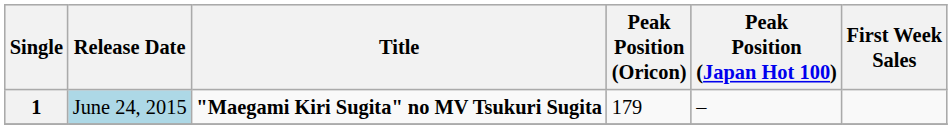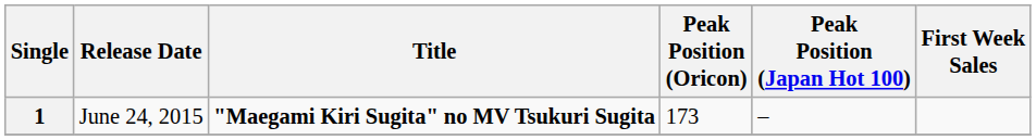 <table class="wikitable" style="font-size:small">
 <tr>
 <th>Single</th>
 <th>Release Date</th>
 <th>Title</th>
 <th>Peak<br>Position<br>(Oricon)</th>
 <th>Peak<br>Position<br>(<a href='#'>Japan Hot 100</a>)<br></th>
 <th>First Week<br>Sales</th>
 </tr>
 <tr>
 <th>1</th>
-<td style="background: lightblue;">June 24, 2015</td>
+<td>June 24, 2015</td>
 <td><strong>"Maegami Kiri Sugita" no MV Tsukuri Sugita </strong></td>
-<td>179</td>
+<td>173</td>
 <td>–</td>
 <td></td>
 </tr>
 <tr>
 </tr>
 </table>
